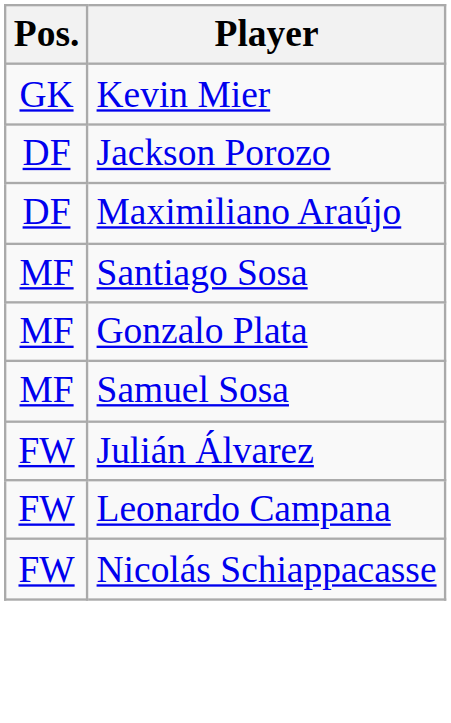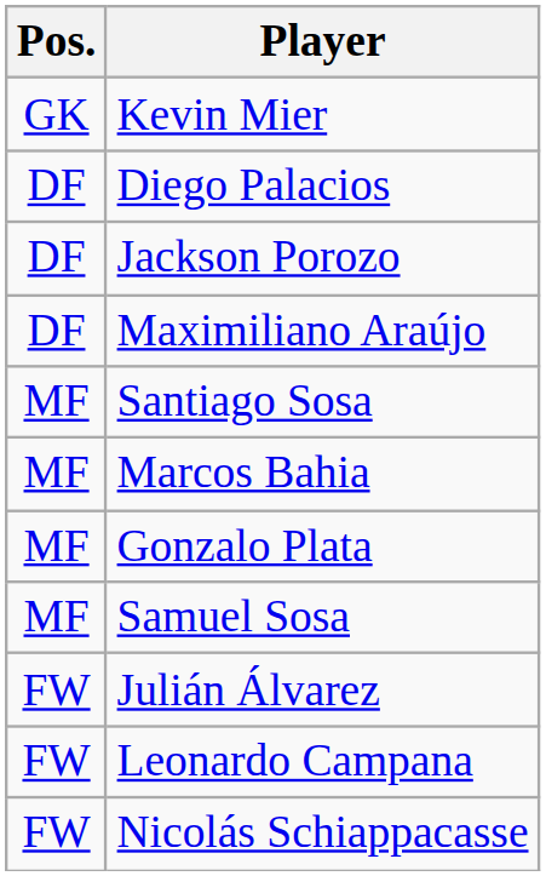 <table class="wikitable">
 <tr>
 <th>Pos.</th>
 <th>Player</th>
 </tr>
 <tr>
 <td style="text-align:center;" rowspan=><a href='#'>GK</a></td>
 <td> <a href='#'>Kevin Mier</a></td>
+</tr>
+<tr>
+<td style="text-align:center;" rowspan=><a href='#'>DF</a></td>
+<td> <a href='#'>Diego Palacios</a></td>
 </tr>
 <tr>
 <td style="text-align:center;" rowspan=><a href='#'>DF</a></td>
 <td> <a href='#'>Jackson Porozo</a></td>
 </tr>
 <tr>
 <td style="text-align:center;" rowspan=><a href='#'>DF</a></td>
 <td> <a href='#'>Maximiliano Araújo</a></td>
 </tr>
 <tr>
 <td style="text-align:center;" rowspan=><a href='#'>MF</a></td>
 <td> <a href='#'>Santiago Sosa</a></td>
+</tr>
+<tr>
+<td style="text-align:center;" rowspan=><a href='#'>MF</a></td>
+<td> <a href='#'>Marcos Bahia</a></td>
 </tr>
 <tr>
 <td style="text-align:center;" rowspan=><a href='#'>MF</a></td>
 <td> <a href='#'>Gonzalo Plata</a></td>
 </tr>
 <tr>
 <td style="text-align:center;" rowspan=><a href='#'>MF</a></td>
 <td> <a href='#'>Samuel Sosa</a></td>
 </tr>
 <tr>
 <td style="text-align:center;" rowspan=><a href='#'>FW</a></td>
 <td> <a href='#'>Julián Álvarez</a></td>
 </tr>
 <tr>
 <td style="text-align:center;" rowspan=><a href='#'>FW</a></td>
 <td> <a href='#'>Leonardo Campana</a></td>
 </tr>
 <tr>
 <td style="text-align:center;" rowspan=><a href='#'>FW</a></td>
 <td> <a href='#'>Nicolás Schiappacasse</a></td>
 </tr>
 </table>
